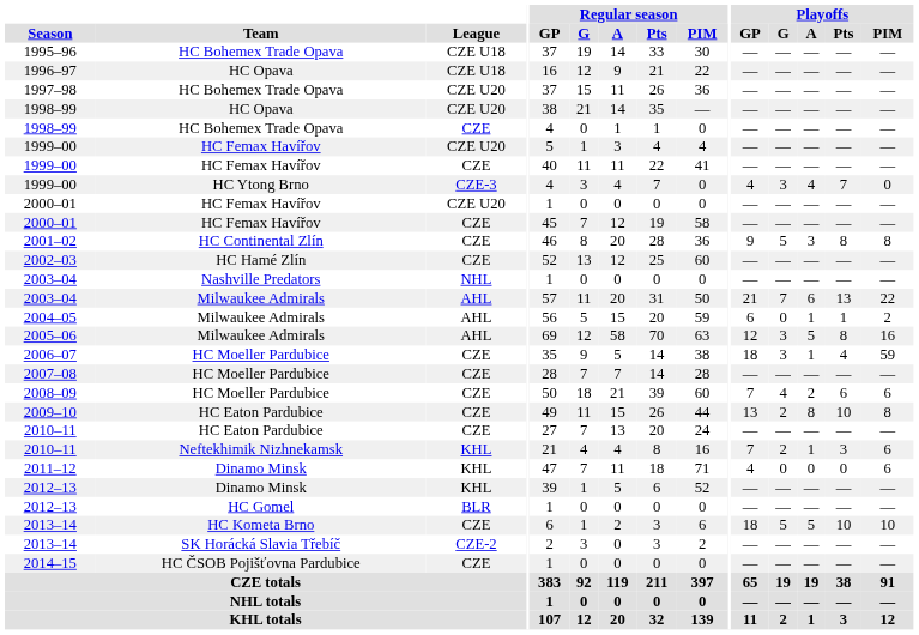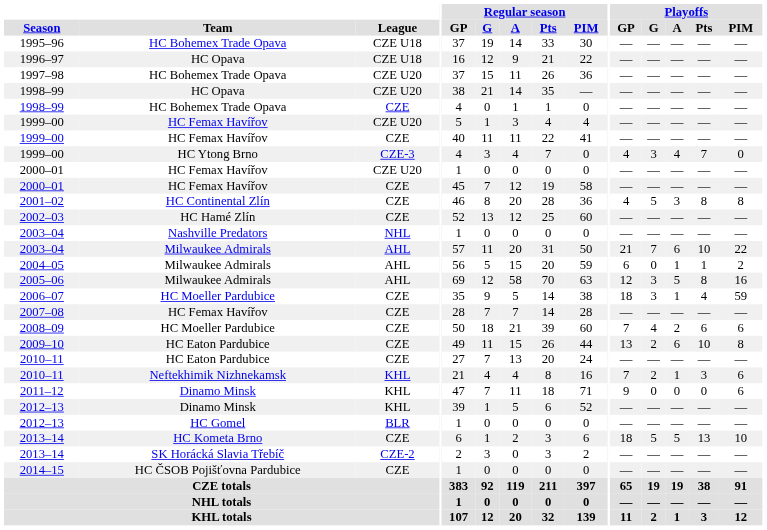 <table border="0" cellpadding="1" cellspacing="0" style="text-align:center; width:60em">
 <tr bgcolor="#e0e0e0">
 <th colspan="3" bgcolor="#ffffff"></th>
 <th rowspan="100" bgcolor="#ffffff"></th>
 <th colspan="5"><a href='#'>Regular season</a></th>
 <th rowspan="100" bgcolor="#ffffff"></th>
 <th colspan="5"><a href='#'>Playoffs</a></th>
 </tr>
 <tr bgcolor="#e0e0e0">
 <th><a href='#'>Season</a></th>
 <th>Team</th>
 <th>League</th>
 <th>GP</th>
 <th><a href='#'>G</a></th>
 <th><a href='#'>A</a></th>
 <th><a href='#'>Pts</a></th>
 <th><a href='#'>PIM</a></th>
 <th>GP</th>
 <th>G</th>
 <th>A</th>
 <th>Pts</th>
 <th>PIM</th>
 </tr>
 <tr>
 <td>1995–96</td>
 <td><a href='#'>HC Bohemex Trade Opava</a></td>
 <td>CZE U18</td>
 <td>37</td>
 <td>19</td>
 <td>14</td>
 <td>33</td>
 <td>30</td>
 <td>—</td>
 <td>—</td>
 <td>—</td>
 <td>—</td>
 <td>—</td>
 </tr>
 <tr bgcolor="#f0f0f0">
 <td>1996–97</td>
 <td>HC Opava</td>
 <td>CZE U18</td>
 <td>16</td>
 <td>12</td>
 <td>9</td>
 <td>21</td>
 <td>22</td>
 <td>—</td>
 <td>—</td>
 <td>—</td>
 <td>—</td>
 <td>—</td>
 </tr>
 <tr>
 <td>1997–98</td>
 <td>HC Bohemex Trade Opava</td>
 <td>CZE U20</td>
 <td>37</td>
 <td>15</td>
 <td>11</td>
 <td>26</td>
 <td>36</td>
 <td>—</td>
 <td>—</td>
 <td>—</td>
 <td>—</td>
 <td>—</td>
 </tr>
 <tr bgcolor="#f0f0f0">
 <td>1998–99</td>
 <td>HC Opava</td>
 <td>CZE U20</td>
 <td>38</td>
 <td>21</td>
 <td>14</td>
 <td>35</td>
 <td>—</td>
 <td>—</td>
 <td>—</td>
 <td>—</td>
 <td>—</td>
 <td>—</td>
 </tr>
 <tr>
 <td><a href='#'>1998–99</a></td>
 <td>HC Bohemex Trade Opava</td>
 <td><a href='#'>CZE</a></td>
 <td>4</td>
 <td>0</td>
 <td>1</td>
 <td>1</td>
 <td>0</td>
 <td>—</td>
 <td>—</td>
 <td>—</td>
 <td>—</td>
 <td>—</td>
 </tr>
 <tr bgcolor="#f0f0f0">
 <td>1999–00</td>
 <td><a href='#'>HC Femax Havířov</a></td>
 <td>CZE U20</td>
 <td>5</td>
 <td>1</td>
 <td>3</td>
 <td>4</td>
 <td>4</td>
 <td>—</td>
 <td>—</td>
 <td>—</td>
 <td>—</td>
 <td>—</td>
 </tr>
 <tr>
 <td><a href='#'>1999–00</a></td>
 <td>HC Femax Havířov</td>
 <td>CZE</td>
 <td>40</td>
 <td>11</td>
 <td>11</td>
 <td>22</td>
 <td>41</td>
 <td>—</td>
 <td>—</td>
 <td>—</td>
 <td>—</td>
 <td>—</td>
 </tr>
 <tr bgcolor="#f0f0f0">
 <td>1999–00</td>
 <td>HC Ytong Brno</td>
 <td><a href='#'>CZE-3</a></td>
 <td>4</td>
 <td>3</td>
 <td>4</td>
 <td>7</td>
 <td>0</td>
 <td>4</td>
 <td>3</td>
 <td>4</td>
 <td>7</td>
 <td>0</td>
 </tr>
 <tr>
 <td>2000–01</td>
 <td>HC Femax Havířov</td>
 <td>CZE U20</td>
 <td>1</td>
 <td>0</td>
 <td>0</td>
 <td>0</td>
 <td>0</td>
 <td>—</td>
 <td>—</td>
 <td>—</td>
 <td>—</td>
 <td>—</td>
 </tr>
 <tr bgcolor="#f0f0f0">
 <td><a href='#'>2000–01</a></td>
 <td>HC Femax Havířov</td>
 <td>CZE</td>
 <td>45</td>
 <td>7</td>
 <td>12</td>
 <td>19</td>
 <td>58</td>
 <td>—</td>
 <td>—</td>
 <td>—</td>
 <td>—</td>
 <td>—</td>
 </tr>
 <tr>
 <td><a href='#'>2001–02</a></td>
 <td><a href='#'>HC Continental Zlín</a></td>
 <td>CZE</td>
 <td>46</td>
 <td>8</td>
 <td>20</td>
 <td>28</td>
 <td>36</td>
-<td>9</td>
+<td>4</td>
 <td>5</td>
 <td>3</td>
 <td>8</td>
 <td>8</td>
 </tr>
 <tr bgcolor="#f0f0f0">
 <td><a href='#'>2002–03</a></td>
 <td>HC Hamé Zlín</td>
 <td>CZE</td>
 <td>52</td>
 <td>13</td>
 <td>12</td>
 <td>25</td>
 <td>60</td>
 <td>—</td>
 <td>—</td>
 <td>—</td>
 <td>—</td>
 <td>—</td>
 </tr>
 <tr>
 <td><a href='#'>2003–04</a></td>
 <td><a href='#'>Nashville Predators</a></td>
 <td><a href='#'>NHL</a></td>
 <td>1</td>
 <td>0</td>
 <td>0</td>
 <td>0</td>
 <td>0</td>
 <td>—</td>
 <td>—</td>
 <td>—</td>
 <td>—</td>
 <td>—</td>
 </tr>
 <tr bgcolor="#f0f0f0">
 <td><a href='#'>2003–04</a></td>
 <td><a href='#'>Milwaukee Admirals</a></td>
 <td><a href='#'>AHL</a></td>
 <td>57</td>
 <td>11</td>
 <td>20</td>
 <td>31</td>
 <td>50</td>
 <td>21</td>
 <td>7</td>
 <td>6</td>
-<td>13</td>
+<td>10</td>
 <td>22</td>
 </tr>
 <tr>
 <td><a href='#'>2004–05</a></td>
 <td>Milwaukee Admirals</td>
 <td>AHL</td>
 <td>56</td>
 <td>5</td>
 <td>15</td>
 <td>20</td>
 <td>59</td>
 <td>6</td>
 <td>0</td>
 <td>1</td>
 <td>1</td>
 <td>2</td>
 </tr>
 <tr bgcolor="#f0f0f0">
 <td><a href='#'>2005–06</a></td>
 <td>Milwaukee Admirals</td>
 <td>AHL</td>
 <td>69</td>
 <td>12</td>
 <td>58</td>
 <td>70</td>
 <td>63</td>
 <td>12</td>
 <td>3</td>
 <td>5</td>
 <td>8</td>
 <td>16</td>
 </tr>
 <tr>
 <td><a href='#'>2006–07</a></td>
 <td><a href='#'>HC Moeller Pardubice</a></td>
 <td>CZE</td>
 <td>35</td>
 <td>9</td>
 <td>5</td>
 <td>14</td>
 <td>38</td>
 <td>18</td>
 <td>3</td>
 <td>1</td>
 <td>4</td>
 <td>59</td>
 </tr>
 <tr bgcolor="#f0f0f0">
 <td><a href='#'>2007–08</a></td>
-<td>HC Moeller Pardubice</td>
+<td>HC Femax Havířov</td>
 <td>CZE</td>
 <td>28</td>
 <td>7</td>
 <td>7</td>
 <td>14</td>
 <td>28</td>
 <td>—</td>
 <td>—</td>
 <td>—</td>
 <td>—</td>
 <td>—</td>
 </tr>
 <tr>
 <td><a href='#'>2008–09</a></td>
 <td>HC Moeller Pardubice</td>
 <td>CZE</td>
 <td>50</td>
 <td>18</td>
 <td>21</td>
 <td>39</td>
 <td>60</td>
 <td>7</td>
 <td>4</td>
 <td>2</td>
 <td>6</td>
 <td>6</td>
 </tr>
 <tr bgcolor="#f0f0f0">
 <td><a href='#'>2009–10</a></td>
 <td>HC Eaton Pardubice</td>
 <td>CZE</td>
 <td>49</td>
 <td>11</td>
 <td>15</td>
 <td>26</td>
 <td>44</td>
 <td>13</td>
 <td>2</td>
-<td>8</td>
+<td>6</td>
 <td>10</td>
 <td>8</td>
 </tr>
 <tr>
 <td><a href='#'>2010–11</a></td>
 <td>HC Eaton Pardubice</td>
 <td>CZE</td>
 <td>27</td>
 <td>7</td>
 <td>13</td>
 <td>20</td>
 <td>24</td>
 <td>—</td>
 <td>—</td>
 <td>—</td>
 <td>—</td>
 <td>—</td>
 </tr>
 <tr bgcolor="#f0f0f0">
 <td><a href='#'>2010–11</a></td>
 <td><a href='#'>Neftekhimik Nizhnekamsk</a></td>
 <td><a href='#'>KHL</a></td>
 <td>21</td>
 <td>4</td>
 <td>4</td>
 <td>8</td>
 <td>16</td>
 <td>7</td>
 <td>2</td>
 <td>1</td>
 <td>3</td>
 <td>6</td>
 </tr>
 <tr>
 <td><a href='#'>2011–12</a></td>
 <td><a href='#'>Dinamo Minsk</a></td>
 <td>KHL</td>
 <td>47</td>
 <td>7</td>
 <td>11</td>
 <td>18</td>
 <td>71</td>
-<td>4</td>
+<td>9</td>
 <td>0</td>
 <td>0</td>
 <td>0</td>
 <td>6</td>
 </tr>
 <tr bgcolor="#f0f0f0">
 <td><a href='#'>2012–13</a></td>
 <td>Dinamo Minsk</td>
 <td>KHL</td>
 <td>39</td>
 <td>1</td>
 <td>5</td>
 <td>6</td>
 <td>52</td>
 <td>—</td>
 <td>—</td>
 <td>—</td>
 <td>—</td>
 <td>—</td>
 </tr>
 <tr>
 <td><a href='#'>2012–13</a></td>
 <td><a href='#'>HC Gomel</a></td>
 <td><a href='#'>BLR</a></td>
 <td>1</td>
 <td>0</td>
 <td>0</td>
 <td>0</td>
 <td>0</td>
 <td>—</td>
 <td>—</td>
 <td>—</td>
 <td>—</td>
 <td>—</td>
 </tr>
 <tr bgcolor="#f0f0f0">
 <td><a href='#'>2013–14</a></td>
 <td><a href='#'>HC Kometa Brno</a></td>
 <td>CZE</td>
 <td>6</td>
 <td>1</td>
 <td>2</td>
 <td>3</td>
 <td>6</td>
 <td>18</td>
 <td>5</td>
 <td>5</td>
-<td>10</td>
+<td>13</td>
 <td>10</td>
 </tr>
 <tr>
 <td><a href='#'>2013–14</a></td>
 <td><a href='#'>SK Horácká Slavia Třebíč</a></td>
 <td><a href='#'>CZE-2</a></td>
 <td>2</td>
 <td>3</td>
 <td>0</td>
 <td>3</td>
 <td>2</td>
 <td>—</td>
 <td>—</td>
 <td>—</td>
 <td>—</td>
 <td>—</td>
 </tr>
 <tr bgcolor="#f0f0f0">
 <td><a href='#'>2014–15</a></td>
 <td>HC ČSOB Pojišťovna Pardubice</td>
 <td>CZE</td>
 <td>1</td>
 <td>0</td>
 <td>0</td>
 <td>0</td>
 <td>0</td>
 <td>—</td>
 <td>—</td>
 <td>—</td>
 <td>—</td>
 <td>—</td>
 </tr>
 <tr bgcolor="#e0e0e0">
 <th colspan="3">CZE totals</th>
 <th>383</th>
 <th>92</th>
 <th>119</th>
 <th>211</th>
 <th>397</th>
 <th>65</th>
 <th>19</th>
 <th>19</th>
 <th>38</th>
 <th>91</th>
 </tr>
 <tr bgcolor="#e0e0e0">
 <th colspan="3">NHL totals</th>
 <th>1</th>
 <th>0</th>
 <th>0</th>
 <th>0</th>
 <th>0</th>
 <th>—</th>
 <th>—</th>
 <th>—</th>
 <th>—</th>
 <th>—</th>
 </tr>
 <tr bgcolor="#e0e0e0">
 <th colspan="3">KHL totals</th>
 <th>107</th>
 <th>12</th>
 <th>20</th>
 <th>32</th>
 <th>139</th>
 <th>11</th>
 <th>2</th>
 <th>1</th>
 <th>3</th>
 <th>12</th>
 </tr>
 </table>
